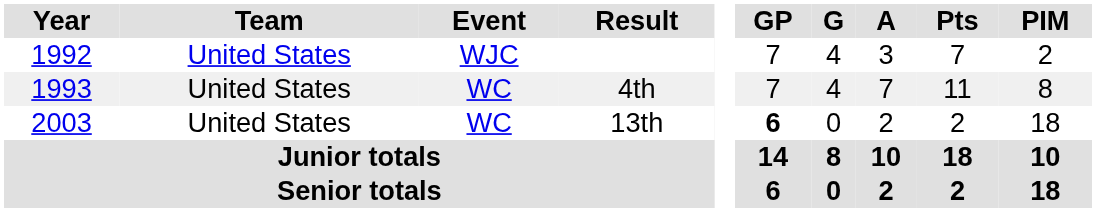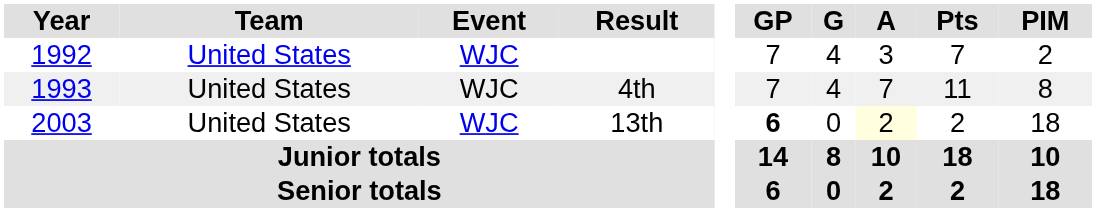 <table border="0" cellpadding="1" cellspacing="0" style="text-align:center; width:40em">
 <tr ALIGN="center" bgcolor="#e0e0e0">
 <th>Year</th>
 <th>Team</th>
 <th>Event</th>
 <th>Result</th>
 <th rowspan="99" bgcolor="#ffffff"> </th>
 <th>GP</th>
 <th>G</th>
 <th>A</th>
 <th>Pts</th>
 <th>PIM</th>
 </tr>
 <tr>
 <td><a href='#'>1992</a></td>
 <td><a href='#'>United States</a></td>
 <td><a href='#'>WJC</a></td>
 <td></td>
 <td>7</td>
 <td>4</td>
 <td>3</td>
 <td>7</td>
 <td>2</td>
 </tr>
 <tr bgcolor="#f0f0f0">
 <td><a href='#'>1993</a></td>
 <td>United States</td>
-<td><a href='#'>WC</a></td>
+<td>WJC</td>
 <td>4th</td>
 <td>7</td>
 <td>4</td>
 <td>7</td>
 <td>11</td>
 <td>8</td>
 </tr>
 <tr>
 <td><a href='#'>2003</a></td>
 <td>United States</td>
-<td><a href='#'>WC</a></td>
+<td><a href='#'>WJC</a></td>
 <td>13th</td>
 <td><strong>6</strong></td>
 <td>0</td>
-<td>2</td>
+<td style="background: lightyellow;">2</td>
 <td>2</td>
 <td>18</td>
 </tr>
 <tr bgcolor="#e0e0e0">
 <th colspan="4">Junior totals</th>
 <th>14</th>
 <th>8</th>
 <th>10</th>
 <th>18</th>
 <th>10</th>
 </tr>
 <tr bgcolor="#e0e0e0">
 <th colspan="4">Senior totals</th>
 <th>6</th>
 <th>0</th>
 <th>2</th>
 <th>2</th>
 <th>18</th>
 </tr>
 </table>
